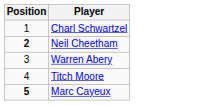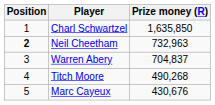 <table class=wikitable>
 <tr>
 <th>Position</th>
 <th>Player</th>
+<th>Prize money (<a href='#'>R</a>)</th>
 </tr>
 <tr>
 <td align=center>1</td>
 <td> <a href='#'>Charl Schwartzel</a></td>
+<td align=center>1,635,850</td>
 </tr>
 <tr>
 <td align=center><strong>2</strong></td>
 <td> <a href='#'>Neil Cheetham</a></td>
+<td align=center>732,963</td>
 </tr>
 <tr>
 <td align=center>3</td>
 <td> <a href='#'>Warren Abery</a></td>
+<td align=center>704,837</td>
 </tr>
 <tr>
 <td align=center>4</td>
 <td> <a href='#'>Titch Moore</a></td>
+<td align=center>490,268</td>
 </tr>
 <tr>
-<td align=center><strong>5</strong></td>
+<td align=center>5</td>
 <td> <a href='#'>Marc Cayeux</a></td>
+<td align=center>430,676</td>
 </tr>
 </table>
